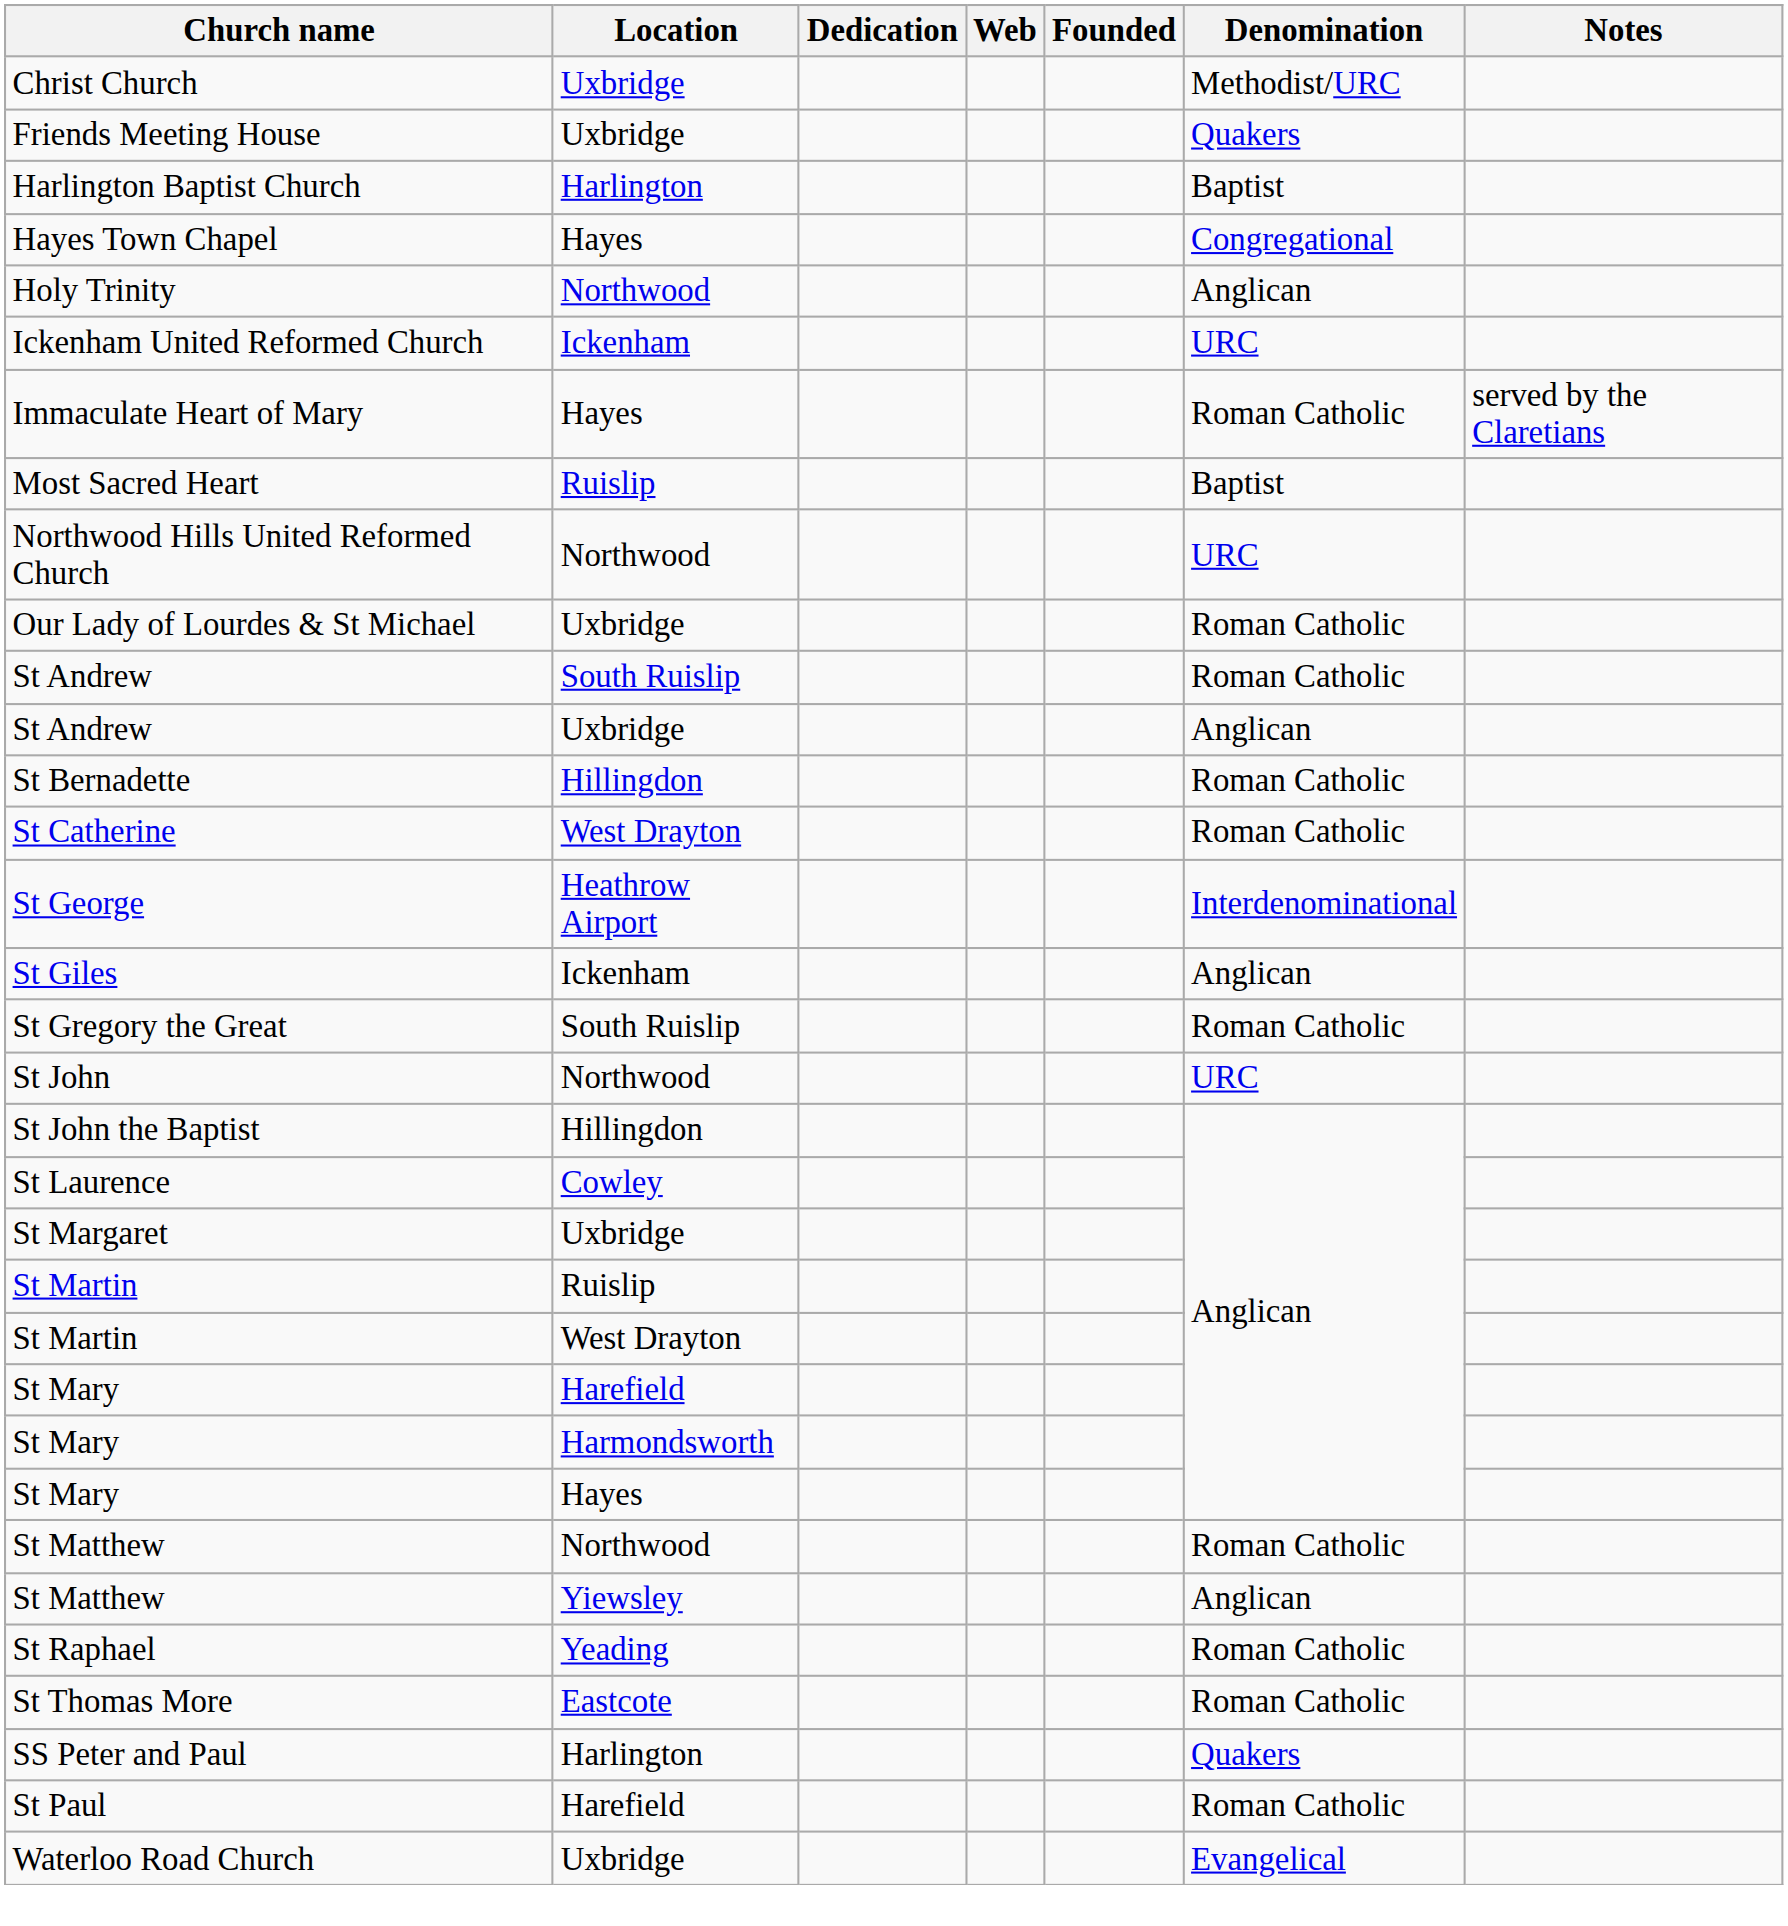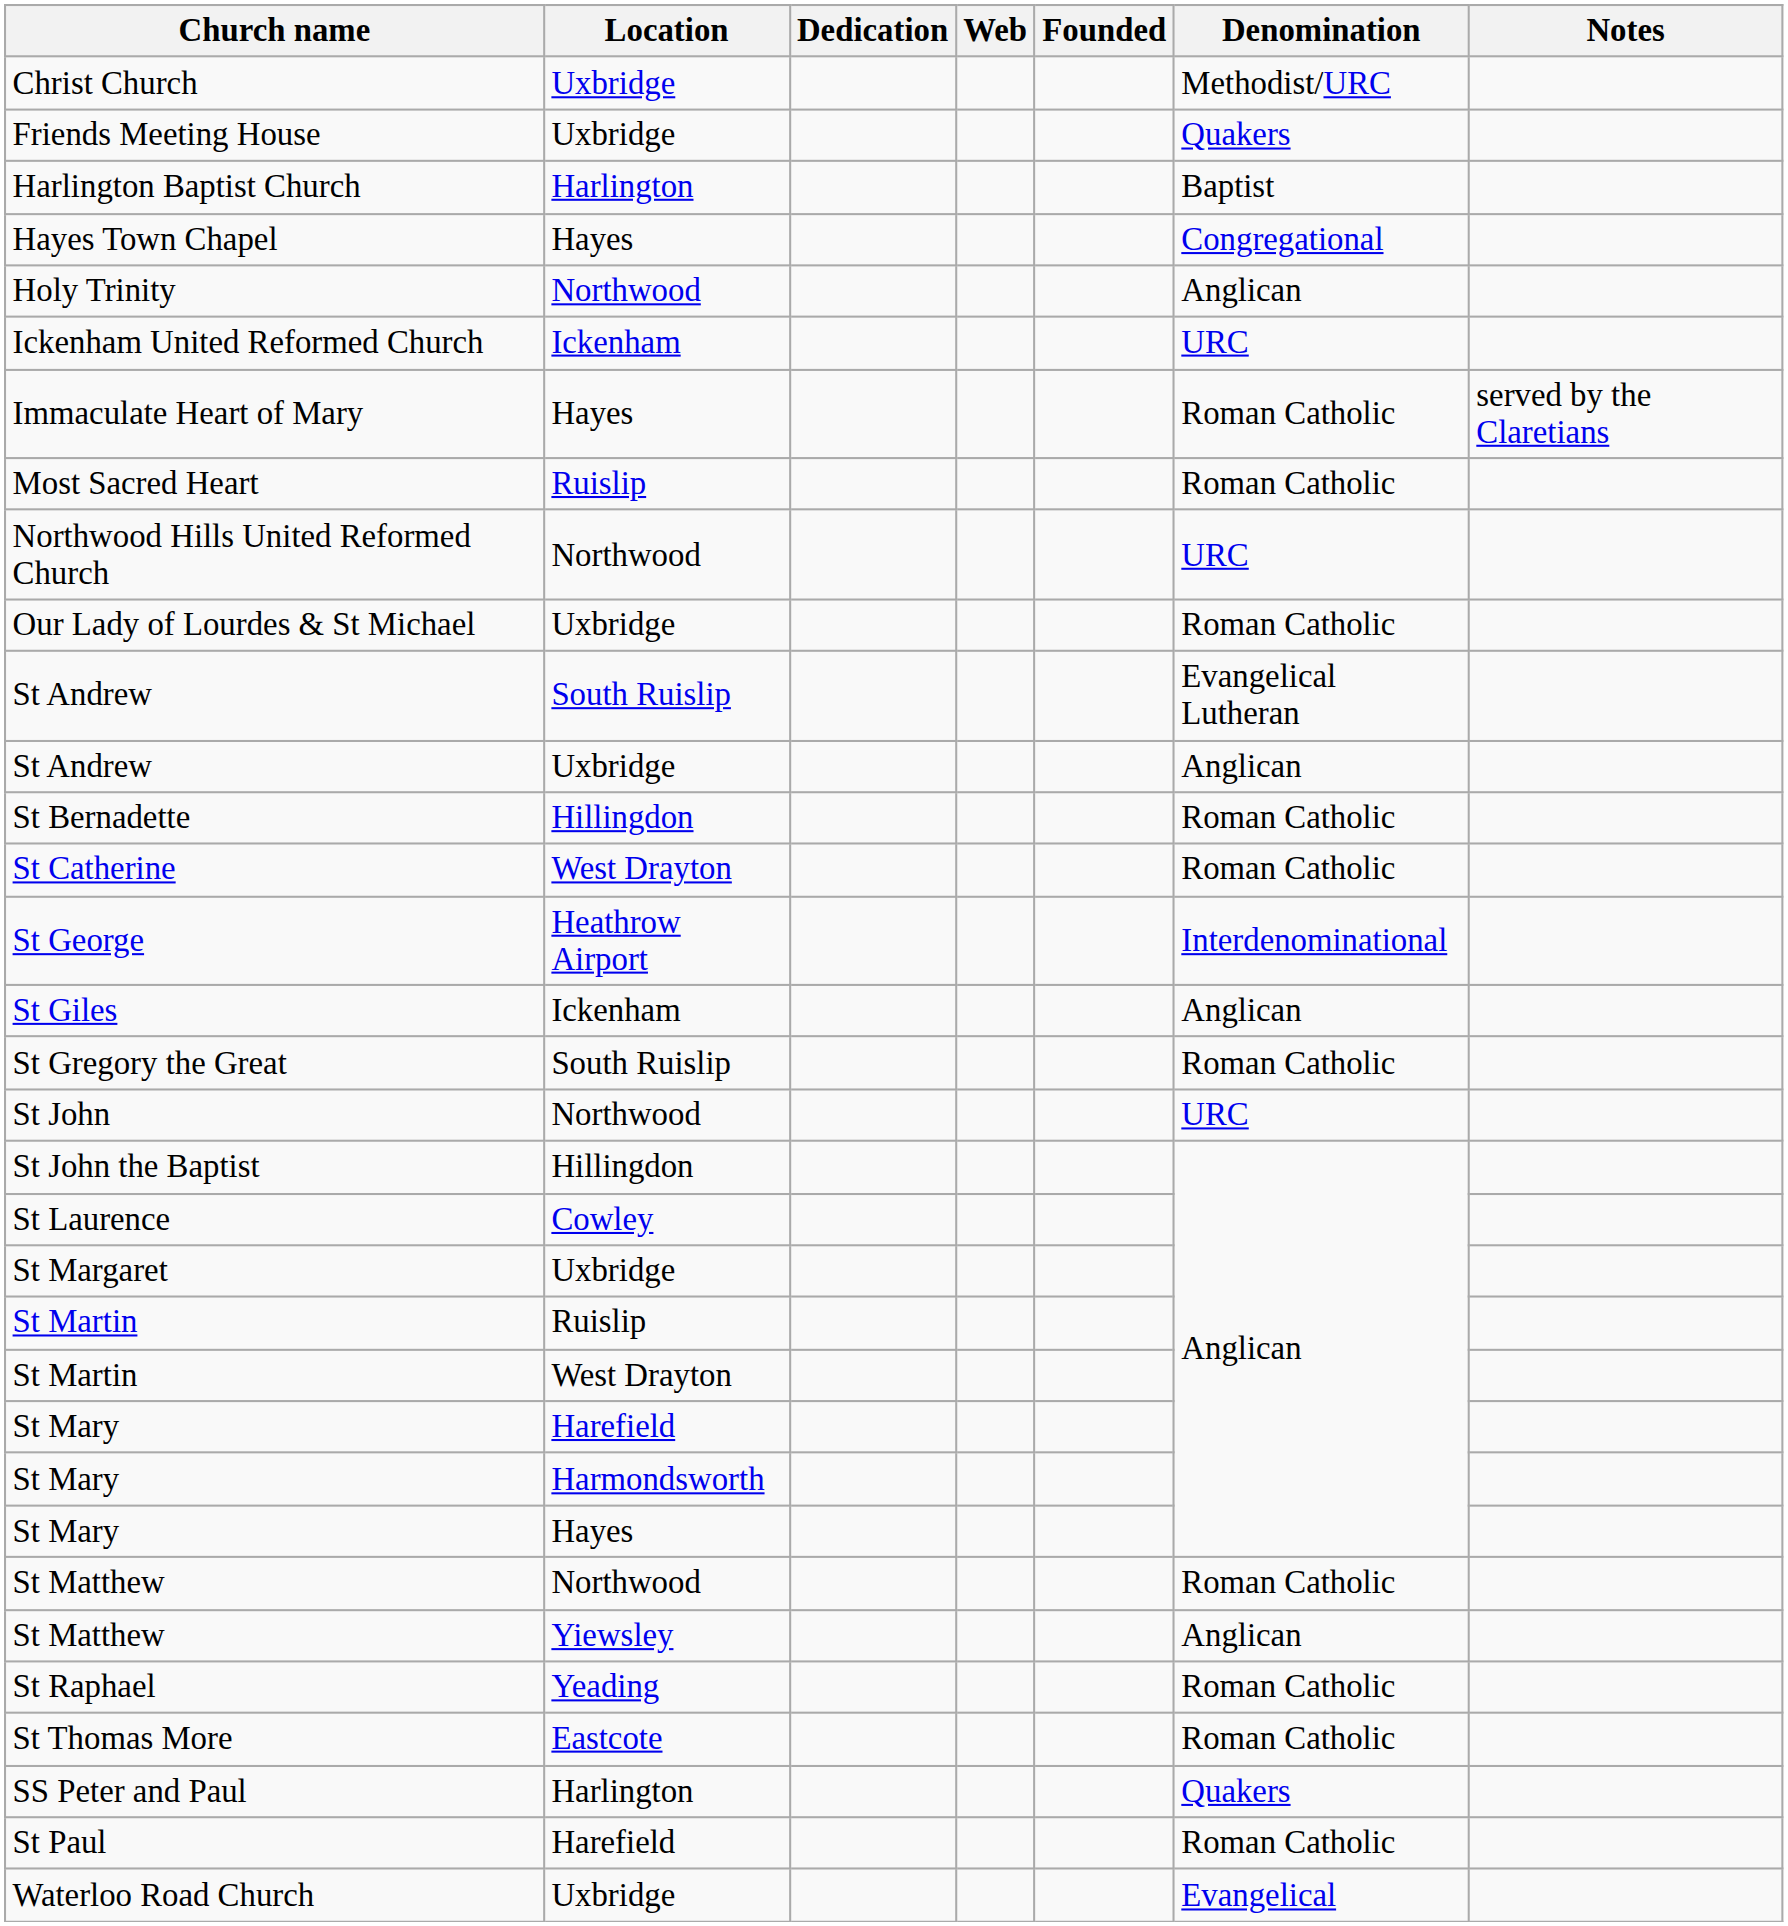 <table class="wikitable sortable">
 <tr>
 <th>Church name</th>
 <th>Location</th>
 <th>Dedication</th>
 <th>Web</th>
 <th>Founded</th>
 <th>Denomination</th>
 <th>Notes</th>
 </tr>
 <tr>
 <td>Christ Church</td>
 <td><a href='#'>Uxbridge</a></td>
 <td></td>
 <td></td>
 <td></td>
 <td>Methodist/<a href='#'>URC</a></td>
 <td></td>
 </tr>
 <tr>
 <td>Friends Meeting House</td>
 <td>Uxbridge</td>
 <td></td>
 <td></td>
 <td></td>
 <td><a href='#'>Quakers</a></td>
 <td></td>
 </tr>
 <tr>
 <td>Harlington Baptist Church</td>
 <td><a href='#'>Harlington</a></td>
 <td></td>
 <td></td>
 <td></td>
 <td>Baptist</td>
 <td></td>
 </tr>
 <tr>
 <td>Hayes Town Chapel</td>
 <td>Hayes</td>
 <td></td>
 <td></td>
 <td></td>
 <td><a href='#'>Congregational</a></td>
 <td></td>
 </tr>
 <tr>
 <td>Holy Trinity</td>
 <td><a href='#'>Northwood</a></td>
 <td></td>
 <td></td>
 <td></td>
 <td>Anglican</td>
 <td></td>
 </tr>
 <tr>
 <td>Ickenham United Reformed Church</td>
 <td><a href='#'>Ickenham</a></td>
 <td></td>
 <td></td>
 <td></td>
 <td><a href='#'>URC</a></td>
 <td></td>
 </tr>
 <tr>
 <td>Immaculate Heart of Mary</td>
 <td>Hayes</td>
 <td></td>
 <td></td>
 <td></td>
 <td>Roman Catholic</td>
 <td>served by the <a href='#'>Claretians</a></td>
 </tr>
 <tr>
 <td>Most Sacred Heart</td>
 <td><a href='#'>Ruislip</a></td>
 <td></td>
 <td></td>
 <td></td>
-<td>Baptist</td>
+<td>Roman Catholic</td>
 <td></td>
 </tr>
 <tr>
 <td>Northwood Hills United Reformed Church</td>
 <td>Northwood</td>
 <td></td>
 <td></td>
 <td></td>
 <td><a href='#'>URC</a></td>
 <td></td>
 </tr>
 <tr>
 <td>Our Lady of Lourdes & St Michael</td>
 <td>Uxbridge</td>
 <td></td>
 <td></td>
 <td></td>
 <td>Roman Catholic</td>
 <td></td>
 </tr>
 <tr>
 <td>St Andrew</td>
 <td><a href='#'>South Ruislip</a></td>
 <td></td>
 <td></td>
 <td></td>
-<td>Roman Catholic</td>
+<td>Evangelical Lutheran</td>
 <td></td>
 </tr>
 <tr>
 <td>St Andrew</td>
 <td>Uxbridge</td>
 <td></td>
 <td></td>
 <td></td>
 <td>Anglican</td>
 <td></td>
 </tr>
 <tr>
 <td>St Bernadette</td>
 <td><a href='#'>Hillingdon</a></td>
 <td></td>
 <td> </td>
 <td></td>
 <td>Roman Catholic</td>
 <td></td>
 </tr>
 <tr>
 <td><a href='#'>St Catherine</a></td>
 <td><a href='#'>West Drayton</a></td>
 <td></td>
 <td> </td>
 <td></td>
 <td>Roman Catholic</td>
 <td></td>
 </tr>
 <tr>
 <td><a href='#'>St George</a></td>
 <td><a href='#'>Heathrow Airport</a></td>
 <td></td>
 <td></td>
 <td></td>
 <td><a href='#'>Interdenominational</a></td>
 <td></td>
 </tr>
 <tr>
 <td><a href='#'>St Giles</a></td>
 <td>Ickenham</td>
 <td></td>
 <td></td>
 <td></td>
 <td>Anglican</td>
 <td></td>
 </tr>
 <tr>
 <td>St Gregory the Great</td>
 <td>South Ruislip</td>
 <td></td>
 <td></td>
 <td></td>
 <td>Roman Catholic</td>
 <td></td>
 </tr>
 <tr>
 <td>St John</td>
 <td>Northwood</td>
 <td></td>
 <td></td>
 <td></td>
 <td><a href='#'>URC</a></td>
 <td></td>
 </tr>
 <tr>
 <td>St John the Baptist</td>
 <td>Hillingdon</td>
 <td></td>
 <td></td>
 <td></td>
 <td rowspan="8">Anglican</td>
 <td></td>
 </tr>
 <tr>
 <td>St Laurence</td>
 <td><a href='#'>Cowley</a></td>
 <td></td>
 <td></td>
 <td></td>
 <td></td>
 </tr>
 <tr>
 <td>St Margaret</td>
 <td>Uxbridge</td>
 <td></td>
 <td></td>
 <td></td>
 <td></td>
 </tr>
 <tr>
 <td><a href='#'>St Martin</a></td>
 <td>Ruislip</td>
 <td></td>
 <td></td>
 <td></td>
 <td></td>
 </tr>
 <tr>
 <td>St Martin</td>
 <td>West Drayton</td>
 <td></td>
 <td></td>
 <td></td>
 <td></td>
 </tr>
 <tr>
 <td>St Mary</td>
 <td><a href='#'>Harefield</a></td>
 <td></td>
 <td></td>
 <td></td>
 <td></td>
 </tr>
 <tr>
 <td>St Mary</td>
 <td><a href='#'>Harmondsworth</a></td>
 <td></td>
 <td></td>
 <td></td>
 <td></td>
 </tr>
 <tr>
 <td>St Mary</td>
 <td>Hayes</td>
 <td></td>
 <td></td>
 <td></td>
 <td></td>
 </tr>
 <tr>
 <td>St Matthew</td>
 <td>Northwood</td>
 <td></td>
 <td></td>
 <td></td>
 <td>Roman Catholic</td>
 <td></td>
 </tr>
 <tr>
 <td>St Matthew</td>
 <td><a href='#'>Yiewsley</a></td>
 <td></td>
 <td></td>
 <td></td>
 <td>Anglican</td>
 <td></td>
 </tr>
 <tr>
 <td>St Raphael</td>
 <td><a href='#'>Yeading</a></td>
 <td></td>
 <td> </td>
 <td></td>
 <td>Roman Catholic</td>
 <td></td>
 </tr>
 <tr>
 <td>St Thomas More</td>
 <td><a href='#'>Eastcote</a></td>
 <td></td>
 <td> </td>
 <td></td>
 <td>Roman Catholic</td>
 <td></td>
 </tr>
 <tr>
 <td>SS Peter and Paul</td>
 <td>Harlington</td>
 <td></td>
 <td></td>
 <td></td>
 <td><a href='#'>Quakers</a></td>
 <td></td>
 </tr>
 <tr>
 <td>St Paul</td>
 <td>Harefield</td>
 <td></td>
 <td> </td>
 <td></td>
 <td>Roman Catholic</td>
 <td></td>
 </tr>
 <tr>
 <td>Waterloo Road Church</td>
 <td>Uxbridge</td>
 <td></td>
 <td></td>
 <td></td>
 <td><a href='#'>Evangelical</a></td>
 <td></td>
 </tr>
 </table>
